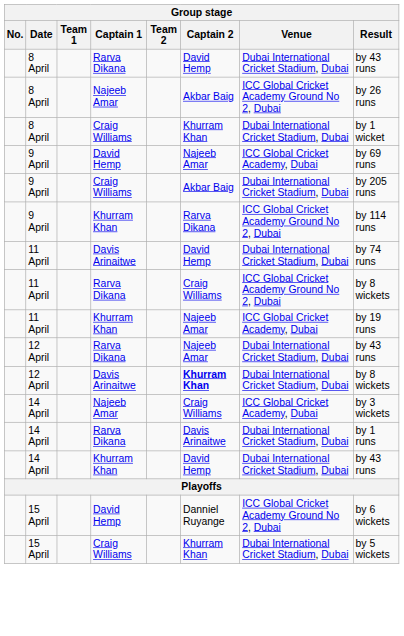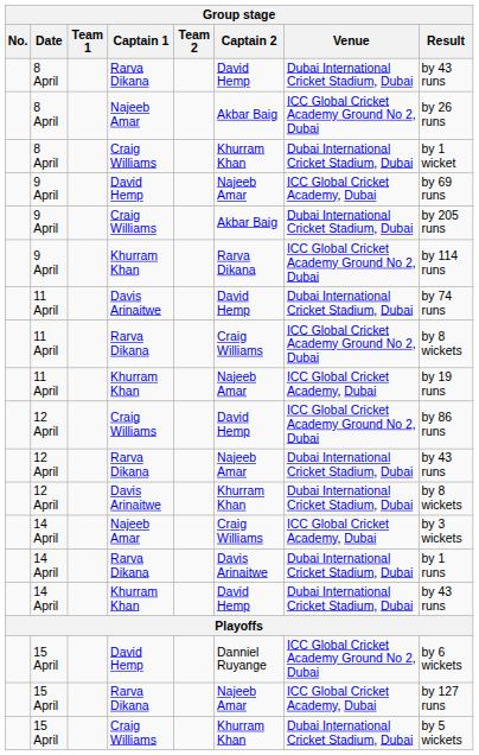 <table class="wikitable">
 <tr>
 <th colspan="8">Group stage</th>
 </tr>
 <tr>
 <th>No.</th>
 <th>Date</th>
 <th>Team 1</th>
 <th>Captain 1</th>
 <th>Team 2</th>
 <th>Captain 2</th>
 <th>Venue</th>
 <th>Result</th>
 </tr>
 <tr>
 <td></td>
 <td>8 April</td>
 <td></td>
 <td><a href='#'>Rarva Dikana</a></td>
 <td></td>
 <td><a href='#'>David Hemp</a></td>
 <td><a href='#'>Dubai International Cricket Stadium</a>, <a href='#'>Dubai</a></td>
 <td> by 43 runs</td>
 </tr>
 <tr>
 <td></td>
 <td>8 April</td>
 <td></td>
 <td><a href='#'>Najeeb Amar</a></td>
 <td></td>
 <td><a href='#'>Akbar Baig</a></td>
 <td><a href='#'>ICC Global Cricket Academy Ground No 2</a>, <a href='#'>Dubai</a></td>
 <td> by 26 runs</td>
 </tr>
 <tr>
 <td></td>
 <td>8 April</td>
 <td></td>
 <td><a href='#'>Craig Williams</a></td>
 <td></td>
 <td><a href='#'>Khurram Khan</a></td>
 <td><a href='#'>Dubai International Cricket Stadium</a>, <a href='#'>Dubai</a></td>
 <td> by 1 wicket</td>
 </tr>
 <tr>
 <td></td>
 <td>9 April</td>
 <td></td>
 <td><a href='#'>David Hemp</a></td>
 <td></td>
 <td><a href='#'>Najeeb Amar</a></td>
 <td><a href='#'>ICC Global Cricket Academy</a>, <a href='#'>Dubai</a></td>
 <td> by 69 runs</td>
 </tr>
 <tr>
 <td></td>
 <td>9 April</td>
 <td></td>
 <td><a href='#'>Craig Williams</a></td>
 <td></td>
 <td><a href='#'>Akbar Baig</a></td>
 <td><a href='#'>Dubai International Cricket Stadium</a>, <a href='#'>Dubai</a></td>
 <td> by 205 runs</td>
 </tr>
 <tr>
 <td></td>
 <td>9 April</td>
 <td></td>
 <td><a href='#'>Khurram Khan</a></td>
 <td></td>
 <td><a href='#'>Rarva Dikana</a></td>
 <td><a href='#'>ICC Global Cricket Academy Ground No 2</a>, <a href='#'>Dubai</a></td>
 <td> by 114 runs</td>
 </tr>
 <tr>
 <td></td>
 <td>11 April</td>
 <td></td>
 <td><a href='#'>Davis Arinaitwe</a></td>
 <td></td>
 <td><a href='#'>David Hemp</a></td>
 <td><a href='#'>Dubai International Cricket Stadium</a>, <a href='#'>Dubai</a></td>
 <td> by 74 runs</td>
 </tr>
 <tr>
 <td></td>
 <td>11 April</td>
 <td></td>
 <td><a href='#'>Rarva Dikana</a></td>
 <td></td>
 <td><a href='#'>Craig Williams</a></td>
 <td><a href='#'>ICC Global Cricket Academy Ground No 2</a>, <a href='#'>Dubai</a></td>
 <td> by 8 wickets</td>
 </tr>
 <tr>
 <td></td>
 <td>11 April</td>
 <td></td>
 <td><a href='#'>Khurram Khan</a></td>
 <td></td>
 <td><a href='#'>Najeeb Amar</a></td>
 <td><a href='#'>ICC Global Cricket Academy</a>, <a href='#'>Dubai</a></td>
 <td> by 19 runs</td>
 </tr>
 <tr>
 <td></td>
 <td>12 April</td>
 <td></td>
+<td><a href='#'>Craig Williams</a></td>
+<td></td>
+<td><a href='#'>David Hemp</a></td>
+<td><a href='#'>ICC Global Cricket Academy Ground No 2</a>, <a href='#'>Dubai</a></td>
+<td> by 86 runs</td>
+</tr>
+<tr>
+<td></td>
+<td>12 April</td>
+<td></td>
 <td><a href='#'>Rarva Dikana</a></td>
 <td></td>
 <td><a href='#'>Najeeb Amar</a></td>
 <td><a href='#'>Dubai International Cricket Stadium</a>, <a href='#'>Dubai</a></td>
 <td> by 43 runs</td>
 </tr>
 <tr>
 <td></td>
 <td>12 April</td>
 <td></td>
 <td><a href='#'>Davis Arinaitwe</a></td>
 <td></td>
-<td><strong><a href='#'>Khurram Khan</a></strong></td>
+<td><a href='#'>Khurram Khan</a></td>
 <td><a href='#'>Dubai International Cricket Stadium</a>, <a href='#'>Dubai</a></td>
 <td> by 8 wickets</td>
 </tr>
 <tr>
 <td></td>
 <td>14 April</td>
 <td></td>
 <td><a href='#'>Najeeb Amar</a></td>
 <td></td>
 <td><a href='#'>Craig Williams</a></td>
 <td><a href='#'>ICC Global Cricket Academy</a>, <a href='#'>Dubai</a></td>
 <td> by 3 wickets</td>
 </tr>
 <tr>
 <td></td>
 <td>14 April</td>
 <td></td>
 <td><a href='#'>Rarva Dikana</a></td>
 <td></td>
 <td><a href='#'>Davis Arinaitwe</a></td>
 <td><a href='#'>Dubai International Cricket Stadium</a>, <a href='#'>Dubai</a></td>
 <td> by 1 runs</td>
 </tr>
 <tr>
 <td></td>
 <td>14 April</td>
 <td></td>
 <td><a href='#'>Khurram Khan</a></td>
 <td></td>
 <td><a href='#'>David Hemp</a></td>
 <td><a href='#'>Dubai International Cricket Stadium</a>, <a href='#'>Dubai</a></td>
 <td> by 43 runs</td>
 </tr>
 <tr>
 <th colspan="8">Playoffs</th>
 </tr>
 <tr>
 <td></td>
 <td>15 April</td>
 <td></td>
 <td><a href='#'>David Hemp</a></td>
 <td></td>
 <td>Danniel Ruyange</td>
 <td><a href='#'>ICC Global Cricket Academy Ground No 2</a>, <a href='#'>Dubai</a></td>
 <td> by 6 wickets</td>
 </tr>
 <tr>
 <td></td>
 <td>15 April</td>
 <td></td>
+<td><a href='#'>Rarva Dikana</a></td>
+<td></td>
+<td><a href='#'>Najeeb Amar</a></td>
+<td><a href='#'>ICC Global Cricket Academy</a>, <a href='#'>Dubai</a></td>
+<td> by 127 runs</td>
+</tr>
+<tr>
+<td></td>
+<td>15 April</td>
+<td></td>
 <td><a href='#'>Craig Williams</a></td>
 <td></td>
 <td><a href='#'>Khurram Khan</a></td>
 <td><a href='#'>Dubai International Cricket Stadium</a>, <a href='#'>Dubai</a></td>
 <td> by 5 wickets</td>
 </tr>
 </table>
